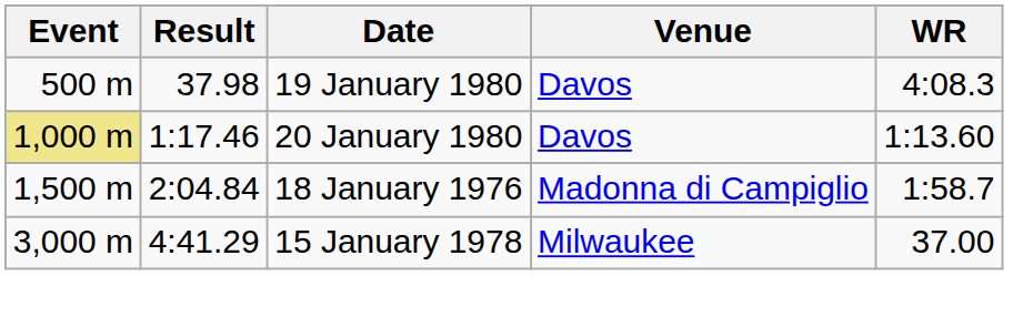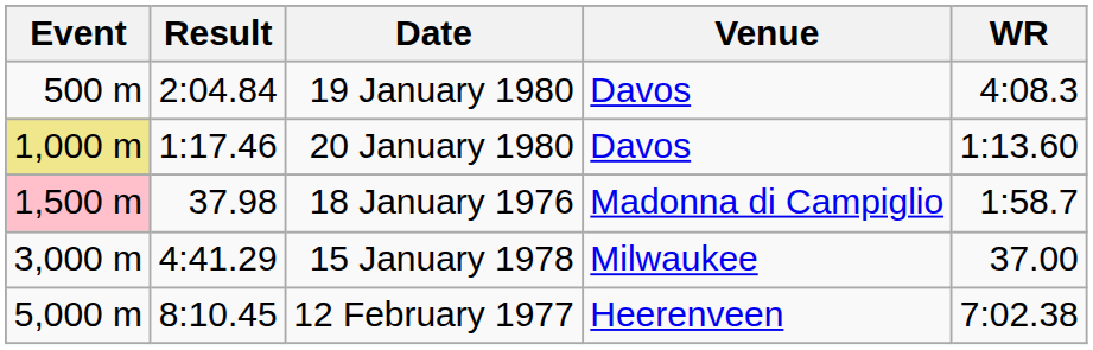 <table class="wikitable">
 <tr>
 <th>Event</th>
 <th>Result</th>
 <th>Date</th>
 <th>Venue</th>
 <th>WR</th>
 </tr>
 <tr align="right">
 <td>500 m</td>
-<td>37.98</td>
+<td>2:04.84</td>
 <td>19 January 1980</td>
 <td align="left"><a href='#'>Davos</a></td>
 <td>4:08.3</td>
 </tr>
 <tr align="right">
 <td style="background: khaki;">1,000 m</td>
 <td>1:17.46</td>
 <td>20 January 1980</td>
 <td align="left"><a href='#'>Davos</a></td>
 <td>1:13.60</td>
 </tr>
 <tr align="right">
-<td>1,500 m</td>
-<td>2:04.84</td>
+<td style="background: pink;">1,500 m</td>
+<td>37.98</td>
 <td>18 January 1976</td>
 <td align="left"><a href='#'>Madonna di Campiglio</a></td>
 <td>1:58.7</td>
 </tr>
 <tr align="right">
 <td>3,000 m</td>
 <td>4:41.29</td>
 <td>15 January 1978</td>
 <td align="left"><a href='#'>Milwaukee</a></td>
 <td>37.00</td>
 </tr>
+<tr align="right">
+<td>5,000 m</td>
+<td>8:10.45</td>
+<td>12 February 1977</td>
+<td align="left"><a href='#'>Heerenveen</a></td>
+<td>7:02.38</td>
+</tr>
 </table>
